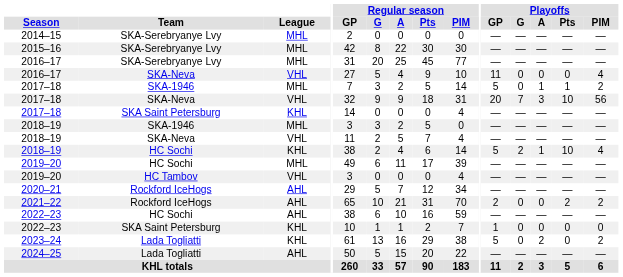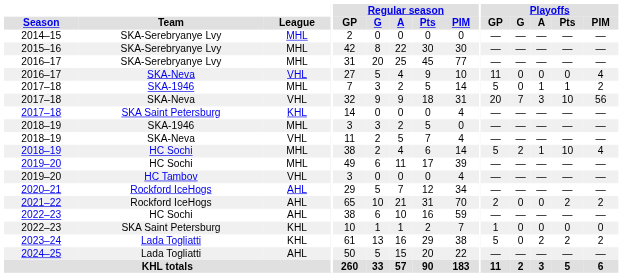 <table border="0" cellpadding="1" cellspacing="0" style="text-align:center; width:60em">
 <tr bgcolor="#e0e0e0">
 <th colspan="3" bgcolor="#ffffff"></th>
 <th rowspan="99" bgcolor="#ffffff"></th>
 <th colspan="5"><a href='#'>Regular season</a></th>
 <th rowspan="99" bgcolor="#ffffff"></th>
 <th colspan="5"><a href='#'>Playoffs</a></th>
 </tr>
 <tr bgcolor="#e0e0e0">
 <th><a href='#'>Season</a></th>
 <th>Team</th>
 <th>League</th>
 <th>GP</th>
 <th><a href='#'>G</a></th>
 <th><a href='#'>A</a></th>
 <th><a href='#'>Pts</a></th>
 <th><a href='#'>PIM</a></th>
 <th>GP</th>
 <th>G</th>
 <th>A</th>
 <th>Pts</th>
 <th>PIM</th>
 </tr>
 <tr>
 <td>2014–15</td>
 <td>SKA-Serebryanye Lvy</td>
 <td><a href='#'>MHL</a></td>
 <td>2</td>
 <td>0</td>
 <td>0</td>
 <td>0</td>
 <td>0</td>
 <td>—</td>
 <td>—</td>
 <td>—</td>
 <td>—</td>
 <td>—</td>
 </tr>
 <tr bgcolor="#f0f0f0">
 <td>2015–16</td>
 <td>SKA-Serebryanye Lvy</td>
 <td>MHL</td>
 <td>42</td>
 <td>8</td>
 <td>22</td>
 <td>30</td>
 <td>30</td>
 <td>—</td>
 <td>—</td>
 <td>—</td>
 <td>—</td>
 <td>—</td>
 </tr>
 <tr>
 <td>2016–17</td>
 <td>SKA-Serebryanye Lvy</td>
 <td>MHL</td>
 <td>31</td>
 <td>20</td>
 <td>25</td>
 <td>45</td>
 <td>77</td>
 <td>—</td>
 <td>—</td>
 <td>—</td>
 <td>—</td>
 <td>—</td>
 </tr>
 <tr bgcolor="#f0f0f0">
 <td>2016–17</td>
 <td><a href='#'>SKA-Neva</a></td>
 <td><a href='#'>VHL</a></td>
 <td>27</td>
 <td>5</td>
 <td>4</td>
 <td>9</td>
 <td>10</td>
 <td>11</td>
 <td>0</td>
 <td>0</td>
 <td>0</td>
 <td>4</td>
 </tr>
 <tr>
 <td>2017–18</td>
 <td><a href='#'>SKA-1946</a></td>
 <td>MHL</td>
 <td>7</td>
 <td>3</td>
 <td>2</td>
 <td>5</td>
 <td>14</td>
 <td>5</td>
 <td>0</td>
 <td>1</td>
 <td>1</td>
 <td>2</td>
 </tr>
 <tr bgcolor="#f0f0f0">
 <td>2017–18</td>
 <td>SKA-Neva</td>
 <td>VHL</td>
 <td>32</td>
 <td>9</td>
 <td>9</td>
 <td>18</td>
 <td>31</td>
 <td>20</td>
 <td>7</td>
 <td>3</td>
 <td>10</td>
 <td>56</td>
 </tr>
 <tr>
 <td><a href='#'>2017–18</a></td>
 <td><a href='#'>SKA Saint Petersburg</a></td>
 <td><a href='#'>KHL</a></td>
 <td>14</td>
 <td>0</td>
 <td>0</td>
 <td>0</td>
 <td>4</td>
 <td>—</td>
 <td>—</td>
 <td>—</td>
 <td>—</td>
 <td>—</td>
 </tr>
 <tr bgcolor="#f0f0f0">
 <td>2018–19</td>
 <td>SKA-1946</td>
 <td>MHL</td>
 <td>3</td>
 <td>3</td>
 <td>2</td>
 <td>5</td>
 <td>0</td>
 <td>—</td>
 <td>—</td>
 <td>—</td>
 <td>—</td>
 <td>—</td>
 </tr>
 <tr>
 <td>2018–19</td>
 <td>SKA-Neva</td>
 <td>VHL</td>
 <td>11</td>
 <td>2</td>
 <td>5</td>
 <td>7</td>
 <td>4</td>
 <td>—</td>
 <td>—</td>
 <td>—</td>
 <td>—</td>
 <td>—</td>
 </tr>
 <tr bgcolor="#f0f0f0">
 <td><a href='#'>2018–19</a></td>
 <td><a href='#'>HC Sochi</a></td>
-<td>KHL</td>
+<td>MHL</td>
 <td>38</td>
 <td>2</td>
 <td>4</td>
 <td>6</td>
 <td>14</td>
 <td>5</td>
 <td>2</td>
 <td>1</td>
 <td>10</td>
 <td>4</td>
 </tr>
 <tr>
 <td><a href='#'>2019–20</a></td>
 <td>HC Sochi</td>
 <td>MHL</td>
 <td>49</td>
 <td>6</td>
 <td>11</td>
 <td>17</td>
 <td>39</td>
 <td>—</td>
 <td>—</td>
 <td>—</td>
 <td>—</td>
 <td>—</td>
 </tr>
 <tr bgcolor="#f0f0f0">
 <td>2019–20</td>
 <td><a href='#'>HC Tambov</a></td>
 <td>VHL</td>
 <td>3</td>
 <td>0</td>
 <td>0</td>
 <td>0</td>
 <td>4</td>
 <td>—</td>
 <td>—</td>
 <td>—</td>
 <td>—</td>
 <td>—</td>
 </tr>
 <tr>
 <td><a href='#'>2020–21</a></td>
 <td><a href='#'>Rockford IceHogs</a></td>
 <td><a href='#'>AHL</a></td>
 <td>29</td>
 <td>5</td>
 <td>7</td>
 <td>12</td>
 <td>34</td>
 <td>—</td>
 <td>—</td>
 <td>—</td>
 <td>—</td>
 <td>—</td>
 </tr>
 <tr bgcolor="#f0f0f0">
 <td><a href='#'>2021–22</a></td>
 <td>Rockford IceHogs</td>
 <td>AHL</td>
 <td>65</td>
 <td>10</td>
 <td>21</td>
 <td>31</td>
 <td>70</td>
 <td>2</td>
 <td>0</td>
 <td>0</td>
 <td>2</td>
 <td>2</td>
 </tr>
 <tr>
 <td><a href='#'>2022–23</a></td>
 <td>HC Sochi</td>
 <td>AHL</td>
 <td>38</td>
 <td>6</td>
 <td>10</td>
 <td>16</td>
 <td>59</td>
 <td>—</td>
 <td>—</td>
 <td>—</td>
 <td>—</td>
 <td>—</td>
 </tr>
 <tr bgcolor="#f0f0f0">
 <td>2022–23</td>
 <td>SKA Saint Petersburg</td>
 <td>KHL</td>
 <td>10</td>
 <td>1</td>
 <td>1</td>
 <td>2</td>
 <td>7</td>
 <td>1</td>
 <td>0</td>
 <td>0</td>
 <td>0</td>
 <td>0</td>
 </tr>
 <tr>
 <td><a href='#'>2023–24</a></td>
 <td><a href='#'>Lada Togliatti</a></td>
 <td>KHL</td>
 <td>61</td>
 <td>13</td>
 <td>16</td>
 <td>29</td>
 <td>38</td>
 <td>5</td>
 <td>0</td>
 <td>2</td>
-<td>0</td>
+<td>2</td>
 <td>2</td>
 </tr>
 <tr bgcolor="#f0f0f0">
 <td><a href='#'>2024–25</a></td>
 <td>Lada Togliatti</td>
 <td>AHL</td>
 <td>50</td>
 <td>5</td>
 <td>15</td>
 <td>20</td>
 <td>22</td>
 <td>—</td>
 <td>—</td>
 <td>—</td>
 <td>—</td>
 <td>—</td>
 </tr>
 <tr bgcolor="#e0e0e0">
 <th colspan="3">KHL totals</th>
 <th>260</th>
 <th>33</th>
 <th>57</th>
 <th>90</th>
 <th>183</th>
 <th>11</th>
 <th>2</th>
 <th>3</th>
 <th>5</th>
 <th>6</th>
 </tr>
 </table>
